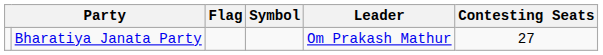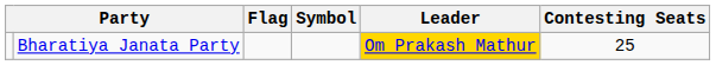 <table class="wikitable" style="text-align:center">
 <tr>
 <th colspan="2">Party</th>
 <th>Flag</th>
 <th>Symbol</th>
 <th>Leader</th>
 <th>Contesting Seats</th>
 </tr>
 <tr>
 <td></td>
 <td><a href='#'>Bharatiya Janata Party</a></td>
 <td></td>
 <td></td>
-<td><a href='#'>Om Prakash Mathur</a></td>
-<td>27</td>
+<td style="background: gold;"><a href='#'>Om Prakash Mathur</a></td>
+<td>25</td>
 </tr>
 </table>
